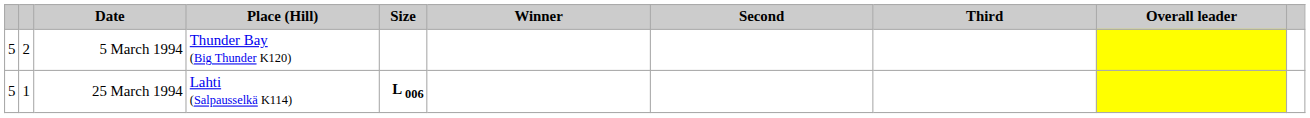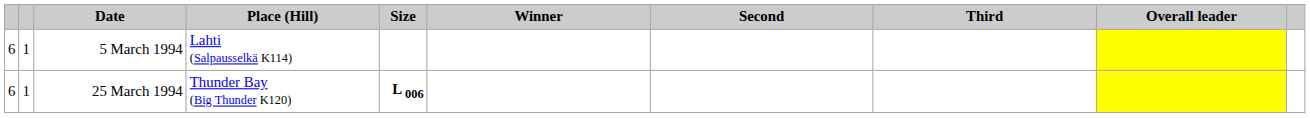 <table class="wikitable plainrowheaders" style="background:#fff; font-size:86%; line-height:16px; border:grey solid 1px; border-collapse:collapse;">
 <tr style="background:#ccc; text-align:center;">
 <th scope="col" style="background:#ccc; width=30 px;"></th>
 <th scope="col" style="background:#ccc; width=30 px;"></th>
 <th scope="col" style="background:#ccc; width:135px;">Date</th>
 <th scope="col" style="background:#ccc; width:172px;">Place (Hill)</th>
 <th scope="col" style="background:#ccc; width:38px;">Size</th>
 <th scope="col" style="background:#ccc; width:200px;">Winner</th>
 <th scope="col" style="background:#ccc; width:200px;">Second</th>
 <th scope="col" style="background:#ccc; width:200px;">Third</th>
 <th scope="col" style="background:#ccc; width:170px;">Overall leader</th>
 <th scope="col" style="background:#ccc; width:10px;"></th>
 </tr>
 <tr>
-<td align=center>5</td>
-<td align=center>2</td>
+<td align=center>6</td>
+<td align=center>1</td>
 <td align=right>5 March 1994</td>
-<td> <a href='#'>Thunder Bay</a><br><small>(<a href='#'>Big Thunder</a> K120)</small></td>
+<td> <a href='#'>Lahti</a><br><small>(<a href='#'>Salpausselkä</a> K114)</small></td>
 <td align=right></td>
 <td></td>
 <td></td>
 <td></td>
 <td bgcolor=yellow></td>
 <td></td>
 </tr>
 <tr>
-<td align=center>5</td>
+<td align=center>6</td>
 <td align=center>1</td>
 <td align=right>25 March 1994</td>
-<td> <a href='#'>Lahti</a><br><small>(<a href='#'>Salpausselkä</a> K114)</small></td>
+<td> <a href='#'>Thunder Bay</a><br><small>(<a href='#'>Big Thunder</a> K120)</small></td>
 <td align=right><strong>L <sub>006</sub></strong></td>
 <td></td>
 <td></td>
 <td></td>
 <td bgcolor=yellow></td>
 <td></td>
 </tr>
 </table>
